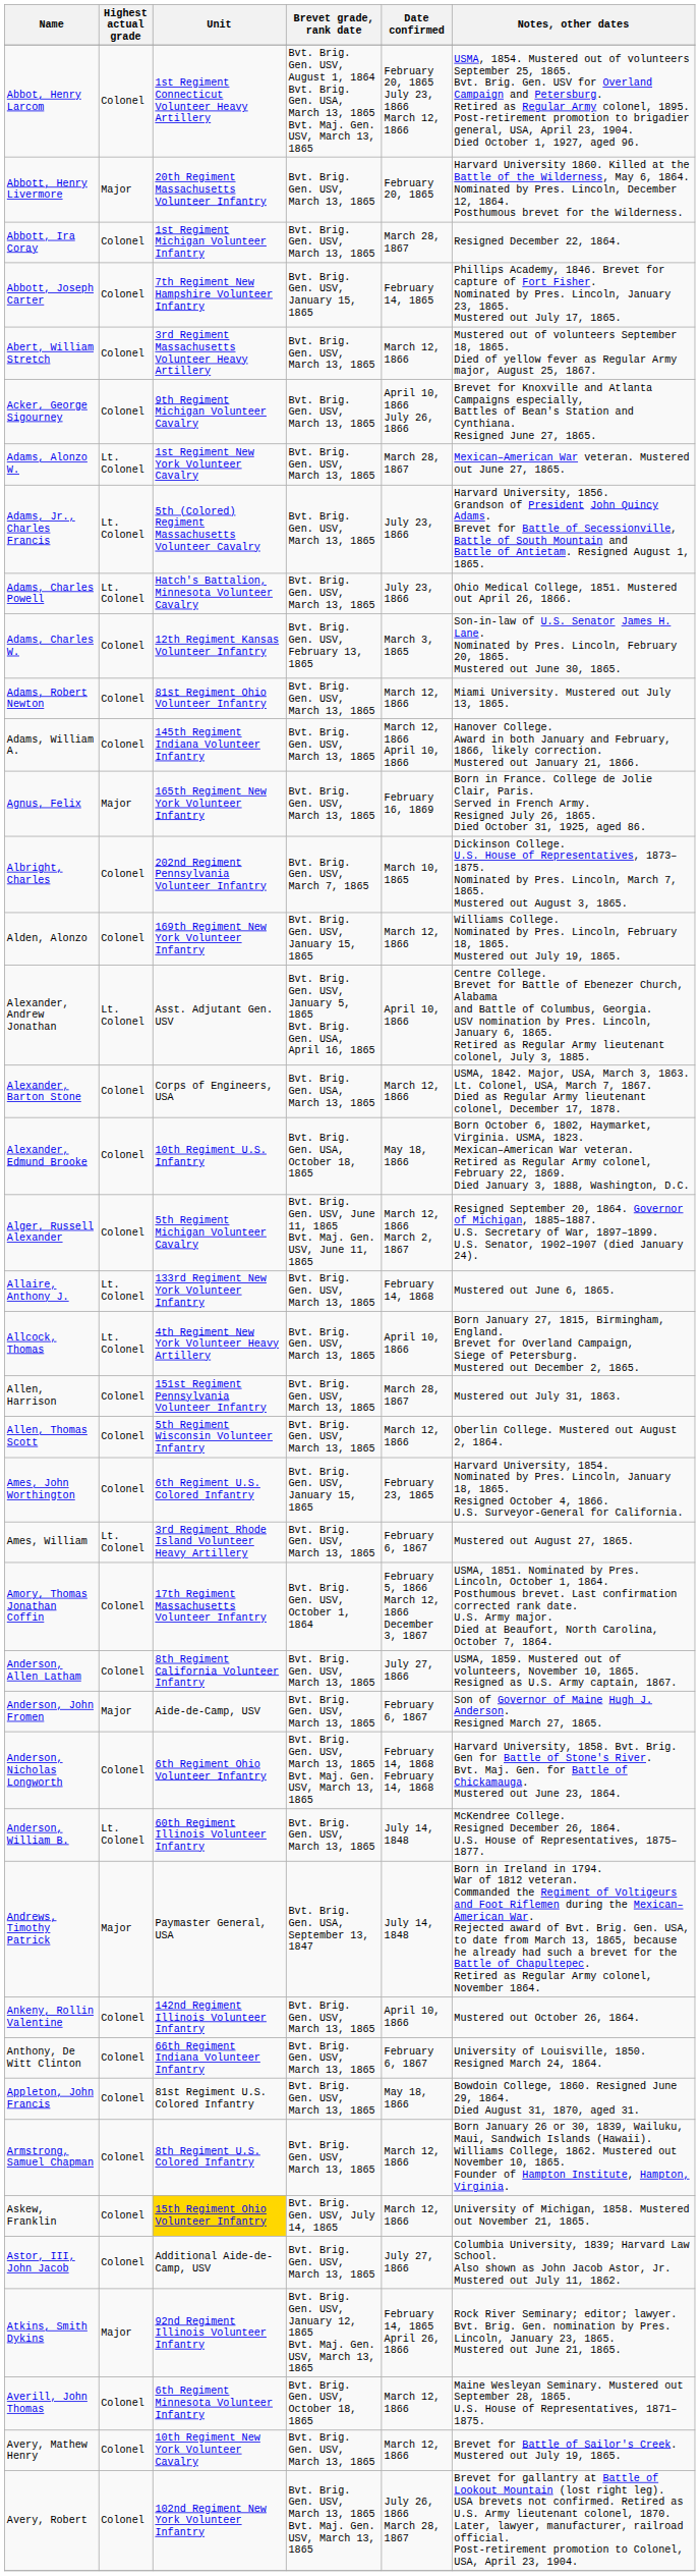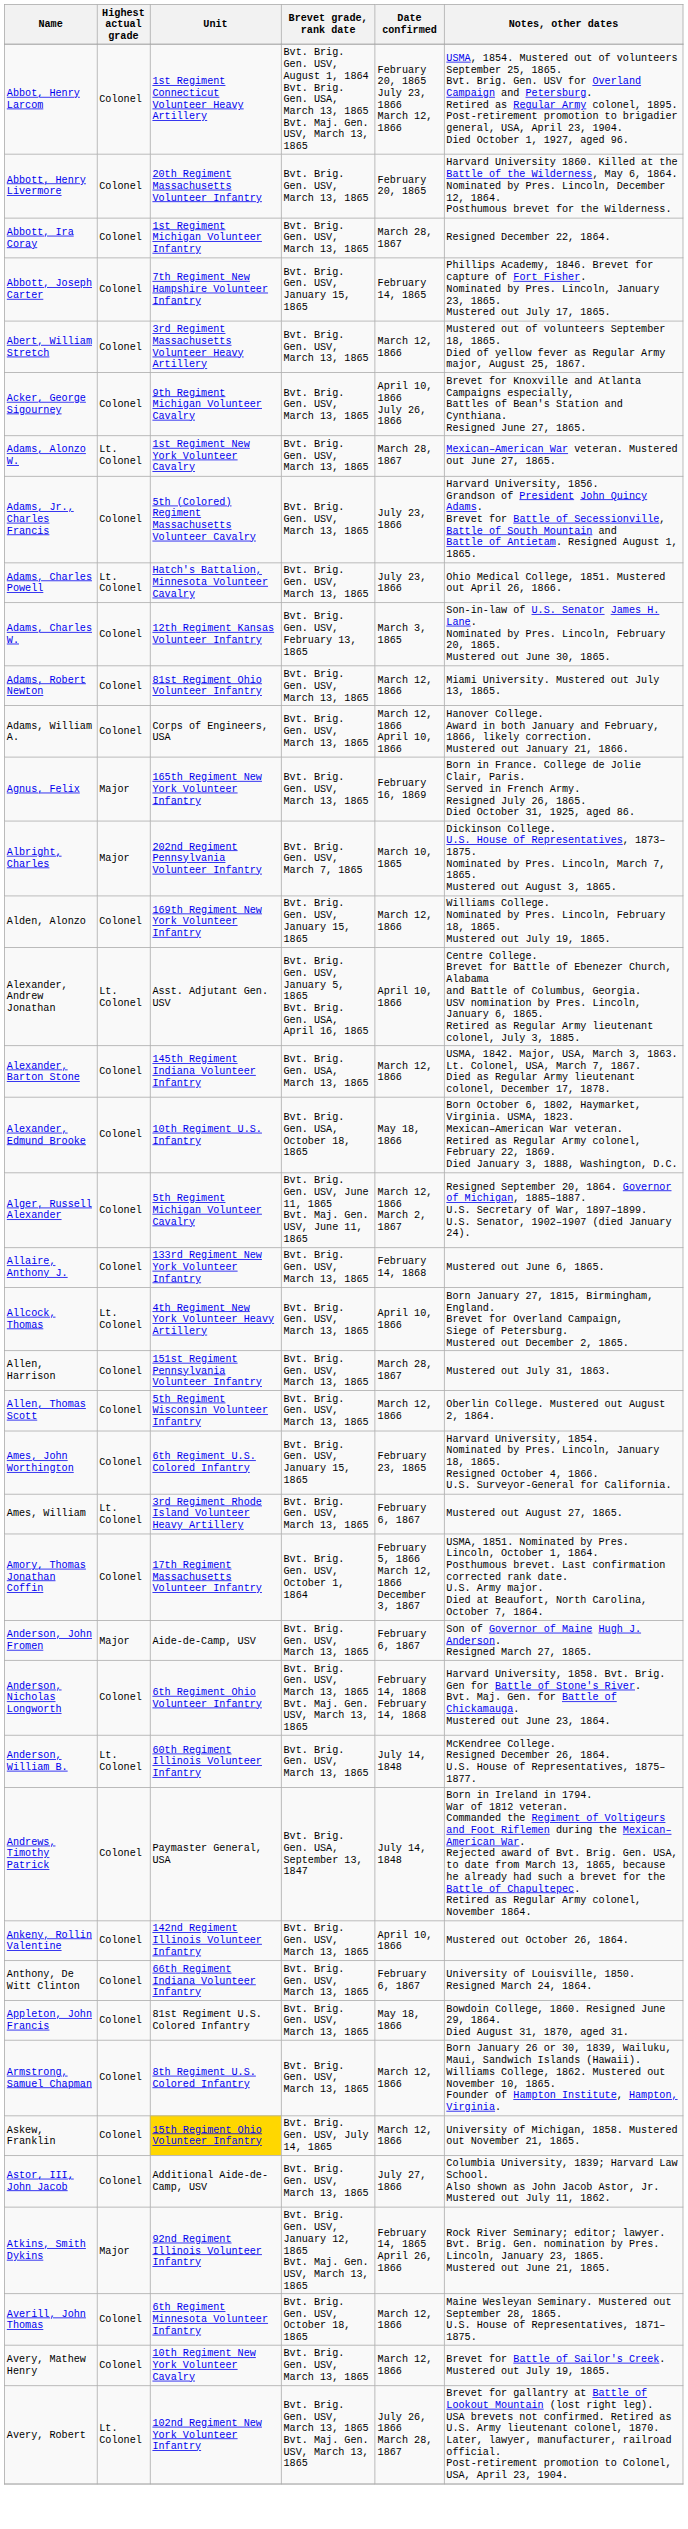 <table class="wikitable sortable">
 <tr>
 <th class="unsortable">Name</th>
 <th>Highest<br>actual grade</th>
 <th>Unit</th>
 <th>Brevet grade, rank date</th>
 <th>Date confirmed</th>
 <th class="unsortable">Notes, other dates</th>
 </tr>
 <tr>
 </tr>
 <tr>
 <td><a href='#'>Abbot, Henry Larcom</a></td>
 <td>Colonel</td>
 <td><a href='#'>1st Regiment Connecticut Volunteer Heavy Artillery</a></td>
 <td>Bvt. Brig. Gen. USV, August 1, 1864<br>Bvt. Brig. Gen. USA, March 13, 1865<br>Bvt. Maj. Gen. USV, March 13, 1865</td>
 <td>February 20, 1865<br>July 23, 1866<br>March 12, 1866</td>
 <td><a href='#'>USMA</a>, 1854. Mustered out of volunteers September 25, 1865.<br> Bvt. Brig. Gen. USV for <a href='#'>Overland Campaign</a> and <a href='#'>Petersburg</a>.<br> Retired as <a href='#'>Regular Army</a> colonel, 1895.<br> Post-retirement promotion to brigadier general, USA, April 23, 1904.<br> Died October 1, 1927, aged 96.</td>
 </tr>
 <tr>
 <td><a href='#'>Abbott, Henry Livermore</a></td>
-<td>Major</td>
+<td>Colonel</td>
 <td><a href='#'>20th Regiment Massachusetts Volunteer Infantry</a></td>
 <td>Bvt. Brig. Gen. USV, March 13, 1865</td>
 <td>February 20, 1865</td>
 <td>Harvard University 1860. Killed at the <a href='#'>Battle of the Wilderness</a>, May 6, 1864.<br> Nominated by Pres. Lincoln, December 12, 1864.<br> Posthumous brevet for the Wilderness.</td>
 </tr>
 <tr>
 <td><a href='#'>Abbott, Ira Coray</a></td>
 <td>Colonel</td>
 <td><a href='#'>1st Regiment Michigan Volunteer Infantry</a></td>
 <td>Bvt. Brig. Gen. USV, March 13, 1865</td>
 <td>March 28, 1867</td>
 <td>Resigned December 22, 1864.</td>
 </tr>
 <tr>
 <td><a href='#'>Abbott, Joseph Carter</a></td>
 <td>Colonel</td>
 <td><a href='#'>7th Regiment New Hampshire Volunteer Infantry</a></td>
 <td>Bvt. Brig. Gen. USV, January 15, 1865</td>
 <td>February 14, 1865</td>
 <td>Phillips Academy, 1846. Brevet for capture of <a href='#'>Fort Fisher</a>.<br> Nominated by Pres. Lincoln, January 23, 1865.<br> Mustered out July 17, 1865.</td>
 </tr>
 <tr>
 <td><a href='#'>Abert, William Stretch</a></td>
 <td>Colonel</td>
 <td><a href='#'>3rd Regiment Massachusetts Volunteer Heavy Artillery</a></td>
 <td>Bvt. Brig. Gen. USV, March 13, 1865</td>
 <td>March 12, 1866</td>
 <td>Mustered out of volunteers September 18, 1865.<br> Died of yellow fever as Regular Army major, August 25, 1867.</td>
 </tr>
 <tr>
 <td><a href='#'>Acker, George Sigourney</a></td>
 <td>Colonel</td>
 <td><a href='#'>9th Regiment Michigan Volunteer Cavalry</a></td>
 <td>Bvt. Brig. Gen. USV, March 13, 1865</td>
 <td>April 10, 1866<br>July 26, 1866</td>
 <td>Brevet for Knoxville and Atlanta Campaigns especially,<br> Battles of Bean's Station and Cynthiana.<br> Resigned June 27, 1865.</td>
 </tr>
 <tr>
 <td><a href='#'>Adams, Alonzo W.</a></td>
 <td>Lt. Colonel</td>
 <td><a href='#'>1st Regiment New York Volunteer Cavalry</a></td>
 <td>Bvt. Brig. Gen. USV, March 13, 1865</td>
 <td>March 28, 1867</td>
 <td><a href='#'>Mexican–American War</a> veteran. Mustered out June 27, 1865.</td>
 </tr>
 <tr>
 <td><a href='#'>Adams, Jr., Charles Francis</a></td>
-<td>Lt. Colonel</td>
+<td>Colonel</td>
 <td><a href='#'>5th (Colored) Regiment Massachusetts Volunteer Cavalry</a></td>
 <td>Bvt. Brig. Gen. USV, March 13, 1865</td>
 <td>July 23, 1866</td>
 <td>Harvard University, 1856.<br> Grandson of <a href='#'>President</a> <a href='#'>John Quincy Adams</a>.<br> Brevet for <a href='#'>Battle of Secessionville</a>, <a href='#'>Battle of South Mountain</a> and<br> <a href='#'>Battle of Antietam</a>. Resigned August 1, 1865.</td>
 </tr>
 <tr>
 <td><a href='#'>Adams, Charles Powell</a></td>
 <td>Lt. Colonel</td>
 <td><a href='#'>Hatch's Battalion, Minnesota Volunteer Cavalry</a></td>
 <td>Bvt. Brig. Gen. USV, March 13, 1865</td>
 <td>July 23, 1866</td>
 <td>Ohio Medical College, 1851. Mustered out April 26, 1866.</td>
 </tr>
 <tr>
 <td><a href='#'>Adams, Charles W.</a></td>
 <td>Colonel</td>
 <td><a href='#'>12th Regiment Kansas Volunteer Infantry</a></td>
 <td>Bvt. Brig. Gen. USV, February 13, 1865</td>
 <td>March 3, 1865</td>
 <td>Son-in-law of <a href='#'>U.S. Senator</a> <a href='#'>James H. Lane</a>.<br> Nominated by Pres. Lincoln, February 20, 1865.<br> Mustered out June 30, 1865.</td>
 </tr>
 <tr>
 <td><a href='#'>Adams, Robert Newton</a></td>
 <td>Colonel</td>
 <td><a href='#'>81st Regiment Ohio Volunteer Infantry</a></td>
 <td>Bvt. Brig. Gen. USV, March 13, 1865</td>
 <td>March 12, 1866</td>
 <td>Miami University. Mustered out July 13, 1865.</td>
 </tr>
 <tr>
 <td>Adams, William A.</td>
 <td>Colonel</td>
-<td><a href='#'>145th Regiment Indiana Volunteer Infantry</a></td>
+<td>Corps of Engineers, USA</td>
 <td>Bvt. Brig. Gen. USV, March 13, 1865</td>
 <td>March 12, 1866<br>April 10, 1866</td>
 <td>Hanover College.<br> Award in both January and February, 1866, likely correction.<br> Mustered out January 21, 1866.</td>
 </tr>
 <tr>
 <td><a href='#'>Agnus, Felix</a></td>
 <td>Major</td>
 <td><a href='#'>165th Regiment New York Volunteer Infantry</a></td>
 <td>Bvt. Brig. Gen. USV, March 13, 1865</td>
 <td>February 16, 1869</td>
 <td>Born in France. College de Jolie Clair, Paris.<br> Served in French Army.<br> Resigned July 26, 1865.<br> Died October 31, 1925, aged 86.</td>
 </tr>
 <tr>
 <td><a href='#'>Albright, Charles</a></td>
-<td>Colonel</td>
+<td>Major</td>
 <td><a href='#'>202nd Regiment Pennsylvania Volunteer Infantry</a></td>
 <td>Bvt. Brig. Gen. USV, March 7, 1865</td>
 <td>March 10, 1865</td>
 <td>Dickinson College.<br> <a href='#'>U.S. House of Representatives</a>, 1873–1875.<br> Nominated by Pres. Lincoln, March 7, 1865.<br> Mustered out August 3, 1865.</td>
 </tr>
 <tr>
 <td>Alden, Alonzo</td>
 <td>Colonel</td>
 <td><a href='#'>169th Regiment New York Volunteer Infantry</a></td>
 <td>Bvt. Brig. Gen. USV, January 15, 1865</td>
 <td>March 12, 1866</td>
 <td>Williams College.<br> Nominated by Pres. Lincoln, February 18, 1865.<br> Mustered out July 19, 1865.</td>
 </tr>
 <tr>
 <td>Alexander, Andrew Jonathan</td>
 <td>Lt. Colonel</td>
 <td>Asst. Adjutant Gen. USV</td>
 <td>Bvt. Brig. Gen. USV, January 5, 1865<br>Bvt. Brig. Gen. USA, April 16, 1865</td>
 <td>April 10, 1866</td>
 <td>Centre College.<br> Brevet for Battle of Ebenezer Church, Alabama <br>and Battle of Columbus, Georgia.<br> USV nomination by Pres. Lincoln, January 6, 1865.<br> Retired as Regular Army lieutenant colonel, July 3, 1885.</td>
 </tr>
 <tr>
 <td><a href='#'>Alexander, Barton Stone</a></td>
 <td>Colonel</td>
-<td>Corps of Engineers, USA</td>
+<td><a href='#'>145th Regiment Indiana Volunteer Infantry</a></td>
 <td>Bvt. Brig. Gen. USA, March 13, 1865</td>
 <td>March 12, 1866</td>
 <td>USMA, 1842. Major, USA, March 3, 1863. Lt. Colonel, USA, March 7, 1867.<br> Died as Regular Army lieutenant colonel, December 17, 1878.</td>
 </tr>
 <tr>
 <td><a href='#'>Alexander, Edmund Brooke</a></td>
 <td>Colonel</td>
 <td><a href='#'>10th Regiment U.S. Infantry</a></td>
 <td>Bvt. Brig. Gen. USA, October 18, 1865</td>
 <td>May 18, 1866</td>
 <td>Born October 6, 1802, Haymarket, Virginia. USMA, 1823.<br> Mexican–American War veteran.<br> Retired as Regular Army colonel, February 22, 1869.<br> Died January 3, 1888, Washington, D.C.</td>
 </tr>
 <tr>
 <td><a href='#'>Alger, Russell Alexander</a></td>
 <td>Colonel</td>
 <td><a href='#'>5th Regiment Michigan Volunteer Cavalry</a></td>
 <td>Bvt. Brig. Gen. USV, June 11, 1865<br>Bvt. Maj. Gen. USV, June 11, 1865</td>
 <td>March 12, 1866<br>March 2, 1867</td>
 <td>Resigned September 20, 1864. <a href='#'>Governor of Michigan</a>, 1885–1887.<br> U.S. Secretary of War, 1897–1899.<br> U.S. Senator, 1902–1907 (died January 24).</td>
 </tr>
 <tr>
 <td><a href='#'>Allaire, Anthony J.</a></td>
-<td>Lt. Colonel</td>
+<td>Colonel</td>
 <td><a href='#'>133rd Regiment New York Volunteer Infantry</a></td>
 <td>Bvt. Brig. Gen. USV, March 13, 1865</td>
 <td>February 14, 1868</td>
 <td>Mustered out June 6, 1865.</td>
 </tr>
 <tr>
 <td><a href='#'>Allcock, Thomas</a></td>
 <td>Lt. Colonel</td>
 <td><a href='#'>4th Regiment New York Volunteer Heavy Artillery</a></td>
 <td>Bvt. Brig. Gen. USV, March 13, 1865</td>
 <td>April 10, 1866</td>
 <td>Born January 27, 1815, Birmingham, England.<br> Brevet for Overland Campaign,<br> Siege of Petersburg.<br> Mustered out December 2, 1865.</td>
 </tr>
 <tr>
 <td>Allen, Harrison</td>
 <td>Colonel</td>
 <td><a href='#'>151st Regiment Pennsylvania Volunteer Infantry</a></td>
 <td>Bvt. Brig. Gen. USV, March 13, 1865</td>
 <td>March 28, 1867</td>
 <td>Mustered out July 31, 1863.</td>
 </tr>
 <tr>
 <td><a href='#'>Allen, Thomas Scott</a></td>
 <td>Colonel</td>
 <td><a href='#'>5th Regiment Wisconsin Volunteer Infantry</a></td>
 <td>Bvt. Brig. Gen. USV, March 13, 1865</td>
 <td>March 12, 1866</td>
 <td>Oberlin College. Mustered out August 2, 1864.</td>
 </tr>
 <tr>
 <td><a href='#'>Ames, John Worthington</a></td>
 <td>Colonel</td>
 <td><a href='#'>6th Regiment U.S. Colored Infantry</a></td>
 <td>Bvt. Brig. Gen. USV, January 15, 1865</td>
 <td>February 23, 1865</td>
 <td>Harvard University, 1854.<br> Nominated by Pres. Lincoln, January 18, 1865.<br> Resigned October 4, 1866.<br> U.S. Surveyor-General for California.</td>
 </tr>
 <tr>
 <td>Ames, William</td>
 <td>Lt. Colonel</td>
 <td><a href='#'>3rd Regiment Rhode Island Volunteer Heavy Artillery</a></td>
 <td>Bvt. Brig. Gen. USV, March 13, 1865</td>
 <td>February 6, 1867</td>
 <td>Mustered out August 27, 1865.</td>
 </tr>
 <tr>
 <td><a href='#'>Amory, Thomas Jonathan Coffin</a></td>
 <td>Colonel</td>
 <td><a href='#'>17th Regiment Massachusetts Volunteer Infantry</a></td>
 <td>Bvt. Brig. Gen. USV, October 1, 1864</td>
 <td>February 5, 1866<br>March 12, 1866<br>December 3, 1867</td>
 <td>USMA, 1851. Nominated by Pres. Lincoln, October 1, 1864.<br> Posthumous brevet. Last confirmation corrected rank date.<br> U.S. Army major.<br> Died at Beaufort, North Carolina, October 7, 1864.</td>
 </tr>
 <tr>
-<td><a href='#'>Anderson, Allen Latham</a></td>
-<td>Colonel</td>
-<td><a href='#'>8th Regiment California Volunteer Infantry</a></td>
-<td>Bvt. Brig. Gen. USV, March 13, 1865</td>
-<td>July 27, 1866</td>
-<td>USMA, 1859. Mustered out of volunteers, November 10, 1865.<br> Resigned as U.S. Army captain, 1867.</td>
-</tr>
-<tr>
 <td><a href='#'>Anderson, John Fromen</a></td>
 <td>Major</td>
 <td>Aide-de-Camp, USV</td>
 <td>Bvt. Brig. Gen. USV, March 13, 1865</td>
 <td>February 6, 1867</td>
 <td>Son of <a href='#'>Governor of Maine</a> <a href='#'>Hugh J. Anderson</a>.<br> Resigned March 27, 1865.</td>
 </tr>
 <tr>
 <td><a href='#'>Anderson, Nicholas Longworth</a></td>
 <td>Colonel</td>
 <td><a href='#'>6th Regiment Ohio Volunteer Infantry</a></td>
 <td>Bvt. Brig. Gen. USV, March 13, 1865<br>Bvt. Maj. Gen. USV, March 13, 1865</td>
 <td>February 14, 1868<br>February 14, 1868</td>
 <td>Harvard University, 1858. Bvt. Brig. Gen for <a href='#'>Battle of Stone's River</a>.<br> Bvt. Maj. Gen. for <a href='#'>Battle of Chickamauga</a>.<br> Mustered out June 23, 1864.</td>
 </tr>
 <tr>
 <td><a href='#'>Anderson, William B.</a></td>
 <td>Lt. Colonel</td>
 <td><a href='#'>60th Regiment Illinois Volunteer Infantry</a></td>
 <td>Bvt. Brig. Gen. USV, March 13, 1865</td>
 <td>July 14, 1848</td>
 <td>McKendree College.<br> Resigned December 26, 1864.<br> U.S. House of Representatives, 1875–1877.</td>
 </tr>
 <tr>
 <td><a href='#'>Andrews, Timothy Patrick</a></td>
-<td>Major</td>
+<td>Colonel</td>
 <td>Paymaster General, USA</td>
 <td>Bvt. Brig. Gen. USA, September 13, 1847</td>
 <td>July 14, 1848</td>
 <td>Born in Ireland in 1794.<br>War of 1812 veteran. <br>Commanded the <a href='#'>Regiment of Voltigeurs and Foot Riflemen</a> during the <a href='#'>Mexican–American War</a>.<br>Rejected award of Bvt. Brig. Gen. USA, to date from March 13, 1865, because he already had such a brevet for the <a href='#'>Battle of Chapultepec</a>.<br>Retired as Regular Army colonel, November 1864.</td>
 </tr>
 <tr>
 <td><a href='#'>Ankeny, Rollin Valentine</a></td>
 <td>Colonel</td>
 <td><a href='#'>142nd Regiment Illinois Volunteer Infantry</a></td>
 <td>Bvt. Brig. Gen. USV, March 13, 1865</td>
 <td>April 10, 1866</td>
 <td>Mustered out October 26, 1864.</td>
 </tr>
 <tr>
 <td>Anthony, De Witt Clinton</td>
 <td>Colonel</td>
 <td><a href='#'>66th Regiment Indiana Volunteer Infantry</a></td>
 <td>Bvt. Brig. Gen. USV, March 13, 1865</td>
 <td>February 6, 1867</td>
 <td>University of Louisville, 1850. Resigned March 24, 1864.</td>
 </tr>
 <tr>
 <td><a href='#'>Appleton, John Francis</a></td>
 <td>Colonel</td>
 <td>81st Regiment U.S. Colored Infantry</td>
 <td>Bvt. Brig. Gen. USV, March 13, 1865</td>
 <td>May 18, 1866</td>
 <td>Bowdoin College, 1860. Resigned June 29, 1864.<br> Died August 31, 1870, aged 31.</td>
 </tr>
 <tr>
 <td><a href='#'>Armstrong, Samuel Chapman</a></td>
 <td>Colonel</td>
 <td><a href='#'>8th Regiment U.S. Colored Infantry</a></td>
 <td>Bvt. Brig. Gen. USV, March 13, 1865</td>
 <td>March 12, 1866</td>
 <td>Born January 26 or 30, 1839, Wailuku, Maui, Sandwich Islands (Hawaii).<br> Williams College, 1862. Mustered out November 10, 1865.<br> Founder of <a href='#'>Hampton Institute</a>, <a href='#'>Hampton, Virginia</a>.</td>
 </tr>
 <tr>
 <td>Askew, Franklin</td>
 <td>Colonel</td>
 <td style="background: gold;"><a href='#'>15th Regiment Ohio Volunteer Infantry</a></td>
 <td>Bvt. Brig. Gen. USV, July 14, 1865</td>
 <td>March 12, 1866</td>
 <td>University of Michigan, 1858. Mustered out November 21, 1865.</td>
 </tr>
 <tr>
 <td><a href='#'>Astor, III, John Jacob</a></td>
 <td>Colonel</td>
 <td>Additional Aide-de-Camp, USV</td>
 <td>Bvt. Brig. Gen. USV, March 13, 1865</td>
 <td>July 27, 1866</td>
 <td>Columbia University, 1839; Harvard Law School.<br> Also shown as John Jacob Astor, Jr.<br> Mustered out July 11, 1862.</td>
 </tr>
 <tr>
 <td><a href='#'>Atkins, Smith Dykins</a></td>
 <td>Major</td>
 <td><a href='#'>92nd Regiment Illinois Volunteer Infantry</a></td>
 <td>Bvt. Brig. Gen. USV, January 12, 1865<br>Bvt. Maj. Gen. USV, March 13, 1865</td>
 <td>February 14, 1865<br>April 26, 1866</td>
 <td>Rock River Seminary; editor; lawyer.<br> Bvt. Brig. Gen. nomination by Pres. Lincoln, January 23, 1865.<br> Mustered out June 21, 1865.</td>
 </tr>
 <tr>
 <td><a href='#'>Averill, John Thomas</a></td>
 <td>Colonel</td>
 <td><a href='#'>6th Regiment Minnesota Volunteer Infantry</a></td>
 <td>Bvt. Brig. Gen. USV, October 18, 1865</td>
 <td>March 12, 1866</td>
 <td>Maine Wesleyan Seminary. Mustered out September 28, 1865.<br> U.S. House of Representatives, 1871–1875.</td>
 </tr>
 <tr>
 <td>Avery, Mathew Henry</td>
 <td>Colonel</td>
 <td><a href='#'>10th Regiment New York Volunteer Cavalry</a></td>
 <td>Bvt. Brig. Gen. USV, March 13, 1865</td>
 <td>March 12, 1866</td>
 <td>Brevet for <a href='#'>Battle of Sailor's Creek</a>.<br> Mustered out July 19, 1865.</td>
 </tr>
 <tr>
 <td>Avery, Robert</td>
-<td>Colonel</td>
+<td>Lt. Colonel</td>
 <td><a href='#'>102nd Regiment New York Volunteer Infantry</a></td>
 <td>Bvt. Brig. Gen. USV, March 13, 1865<br>Bvt. Maj. Gen. USV, March 13, 1865</td>
 <td>July 26, 1866<br>March 28, 1867</td>
 <td>Brevet for gallantry at <a href='#'>Battle of Lookout Mountain</a> (lost right leg).<br> USA brevets not confirmed. Retired as U.S. Army lieutenant colonel, 1870.<br> Later, lawyer, manufacturer, railroad official.<br> Post-retirement promotion to Colonel, USA, April 23, 1904.</td>
 </tr>
 <tr>
 </tr>
 </table>
